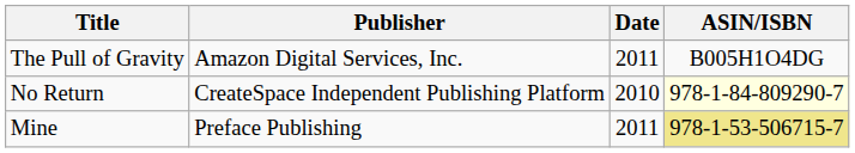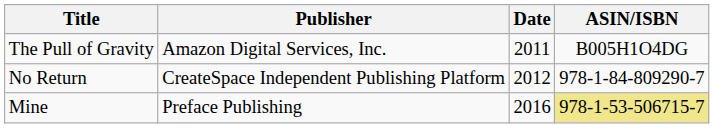 <table class=wikitable>
 <tr>
 <th>Title</th>
 <th>Publisher</th>
 <th style="text-align:center">Date</th>
 <th>ASIN/ISBN</th>
 </tr>
 <tr>
 <td>The Pull of Gravity</td>
 <td>Amazon Digital Services, Inc.</td>
 <td style="text-align:center">2011</td>
 <td style="text-align:center">B005H1O4DG</td>
 </tr>
 <tr>
 <td>No Return</td>
 <td>CreateSpace Independent Publishing Platform</td>
-<td style="text-align:center">2010</td>
-<td style="background: lightyellow;">978-1-84-809290-7</td>
+<td style="text-align:center">2012</td>
+<td>978-1-84-809290-7</td>
 </tr>
 <tr>
 <td>Mine</td>
 <td>Preface Publishing</td>
-<td style="text-align:center">2011</td>
+<td style="text-align:center">2016</td>
 <td style="background: khaki;">978-1-53-506715-7</td>
 </tr>
 </table>
